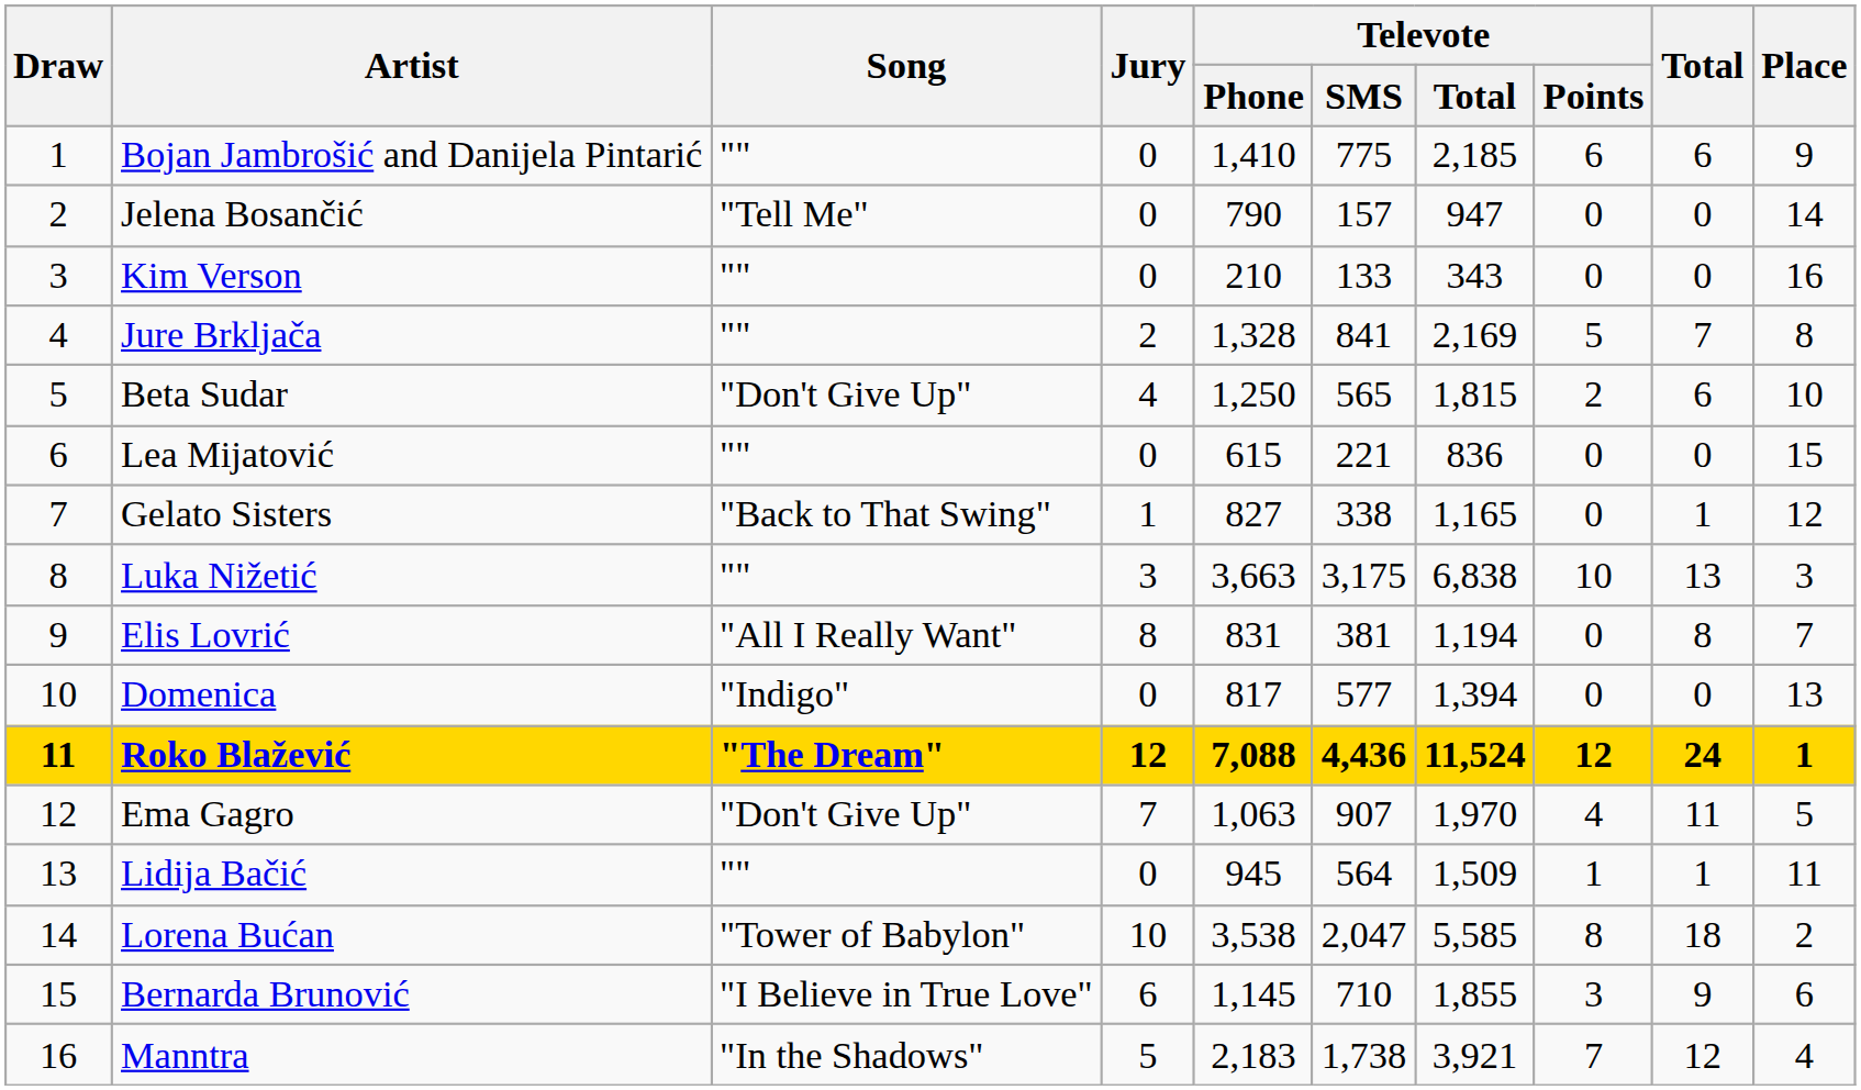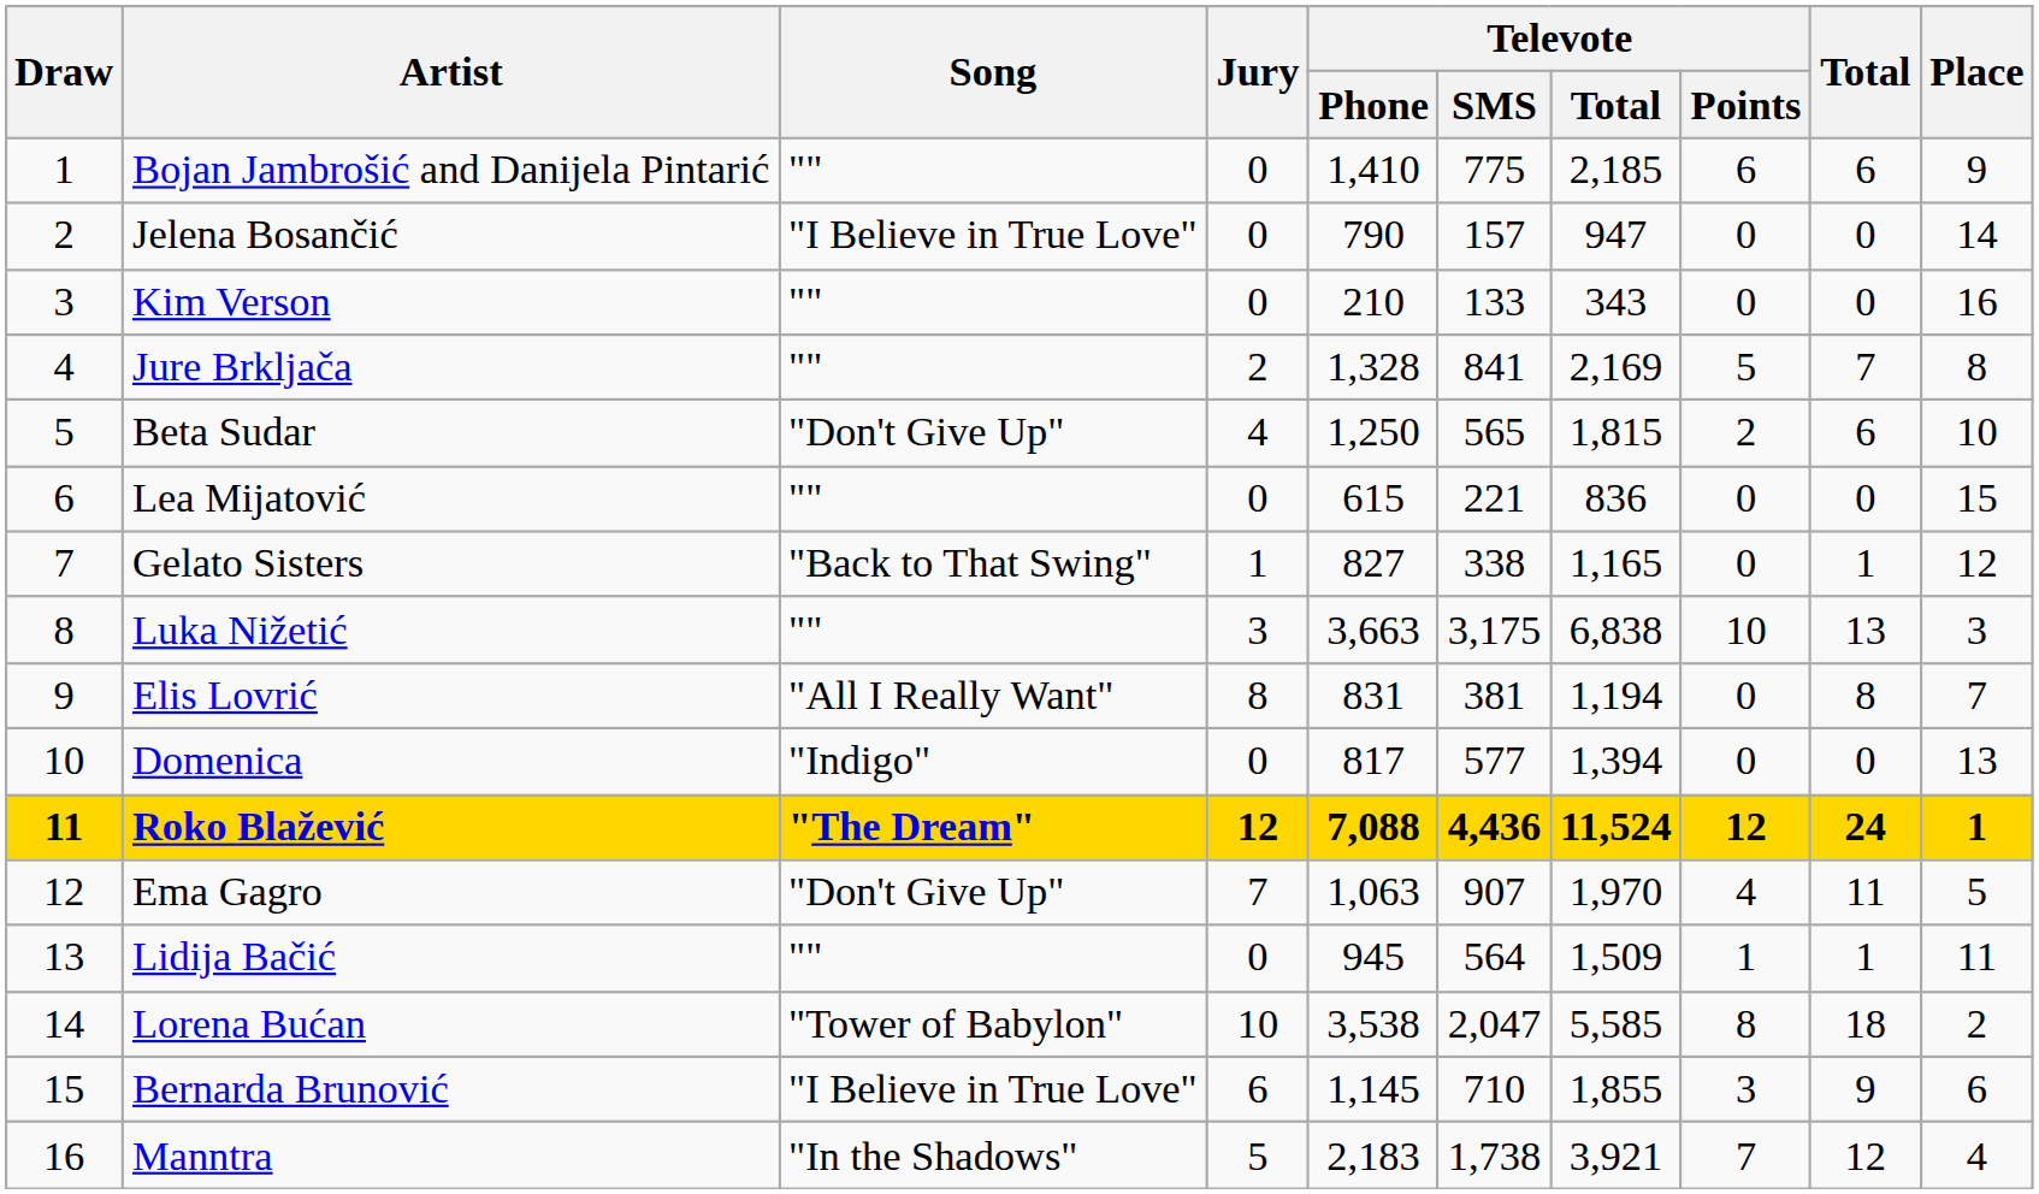 <table class="sortable wikitable" style="margin: 1em auto 1em auto; text-align:center;">
 <tr>
 <th rowspan="2">Draw</th>
 <th rowspan="2">Artist</th>
 <th rowspan="2">Song</th>
 <th rowspan="2">Jury</th>
 <th colspan="4">Televote</th>
 <th rowspan="2">Total</th>
 <th rowspan="2">Place</th>
 </tr>
 <tr>
 <th>Phone</th>
 <th>SMS</th>
 <th>Total</th>
 <th>Points</th>
 </tr>
 <tr>
 <td>1</td>
 <td align="left"><a href='#'>Bojan Jambrošić</a> and Danijela Pintarić</td>
 <td align="left">""</td>
 <td>0</td>
 <td>1,410</td>
 <td>775</td>
 <td>2,185</td>
 <td>6</td>
 <td>6</td>
 <td>9</td>
 </tr>
 <tr>
 <td>2</td>
 <td align="left">Jelena Bosančić</td>
-<td align="left">"Tell Me"</td>
+<td align="left">"I Believe in True Love"</td>
 <td>0</td>
 <td>790</td>
 <td>157</td>
 <td>947</td>
 <td>0</td>
 <td>0</td>
 <td>14</td>
 </tr>
 <tr>
 <td>3</td>
 <td align="left"><a href='#'>Kim Verson</a></td>
 <td align="left">""</td>
 <td>0</td>
 <td>210</td>
 <td>133</td>
 <td>343</td>
 <td>0</td>
 <td>0</td>
 <td>16</td>
 </tr>
 <tr>
 <td>4</td>
 <td align="left"><a href='#'>Jure Brkljača</a></td>
 <td align="left">""</td>
 <td>2</td>
 <td>1,328</td>
 <td>841</td>
 <td>2,169</td>
 <td>5</td>
 <td>7</td>
 <td>8</td>
 </tr>
 <tr>
 <td>5</td>
 <td align="left">Beta Sudar</td>
 <td align="left">"Don't Give Up"</td>
 <td>4</td>
 <td>1,250</td>
 <td>565</td>
 <td>1,815</td>
 <td>2</td>
 <td>6</td>
 <td>10</td>
 </tr>
 <tr>
 <td>6</td>
 <td align="left">Lea Mijatović</td>
 <td align="left">""</td>
 <td>0</td>
 <td>615</td>
 <td>221</td>
 <td>836</td>
 <td>0</td>
 <td>0</td>
 <td>15</td>
 </tr>
 <tr>
 <td>7</td>
 <td align="left">Gelato Sisters</td>
 <td align="left">"Back to That Swing"</td>
 <td>1</td>
 <td>827</td>
 <td>338</td>
 <td>1,165</td>
 <td>0</td>
 <td>1</td>
 <td>12</td>
 </tr>
 <tr>
 <td>8</td>
 <td align="left"><a href='#'>Luka Nižetić</a></td>
 <td align="left">""</td>
 <td>3</td>
 <td>3,663</td>
 <td>3,175</td>
 <td>6,838</td>
 <td>10</td>
 <td>13</td>
 <td>3</td>
 </tr>
 <tr>
 <td>9</td>
 <td align="left"><a href='#'>Elis Lovrić</a></td>
 <td align="left">"All I Really Want"</td>
 <td>8</td>
 <td>831</td>
 <td>381</td>
 <td>1,194</td>
 <td>0</td>
 <td>8</td>
 <td>7</td>
 </tr>
 <tr>
 <td>10</td>
 <td align="left"><a href='#'>Domenica</a></td>
 <td align="left">"Indigo"</td>
 <td>0</td>
 <td>817</td>
 <td>577</td>
 <td>1,394</td>
 <td>0</td>
 <td>0</td>
 <td>13</td>
 </tr>
 <tr style="font-weight:bold; background:gold;">
 <td>11</td>
 <td align="left"><a href='#'>Roko Blažević</a></td>
 <td align="left">"<a href='#'>The Dream</a>"</td>
 <td>12</td>
 <td>7,088</td>
 <td>4,436</td>
 <td>11,524</td>
 <td>12</td>
 <td>24</td>
 <td>1</td>
 </tr>
 <tr>
 <td>12</td>
 <td align="left">Ema Gagro</td>
 <td align="left">"Don't Give Up"</td>
 <td>7</td>
 <td>1,063</td>
 <td>907</td>
 <td>1,970</td>
 <td>4</td>
 <td>11</td>
 <td>5</td>
 </tr>
 <tr>
 <td>13</td>
 <td align="left"><a href='#'>Lidija Bačić</a></td>
 <td align="left">""</td>
 <td>0</td>
 <td>945</td>
 <td>564</td>
 <td>1,509</td>
 <td>1</td>
 <td>1</td>
 <td>11</td>
 </tr>
 <tr>
 <td>14</td>
 <td align="left"><a href='#'>Lorena Bućan</a></td>
 <td align="left">"Tower of Babylon"</td>
 <td>10</td>
 <td>3,538</td>
 <td>2,047</td>
 <td>5,585</td>
 <td>8</td>
 <td>18</td>
 <td>2</td>
 </tr>
 <tr>
 <td>15</td>
 <td align="left"><a href='#'>Bernarda Brunović</a></td>
 <td align="left">"I Believe in True Love"</td>
 <td>6</td>
 <td>1,145</td>
 <td>710</td>
 <td>1,855</td>
 <td>3</td>
 <td>9</td>
 <td>6</td>
 </tr>
 <tr>
 <td>16</td>
 <td align="left"><a href='#'>Manntra</a></td>
 <td align="left">"In the Shadows"</td>
 <td>5</td>
 <td>2,183</td>
 <td>1,738</td>
 <td>3,921</td>
 <td>7</td>
 <td>12</td>
 <td>4</td>
 </tr>
 </table>
